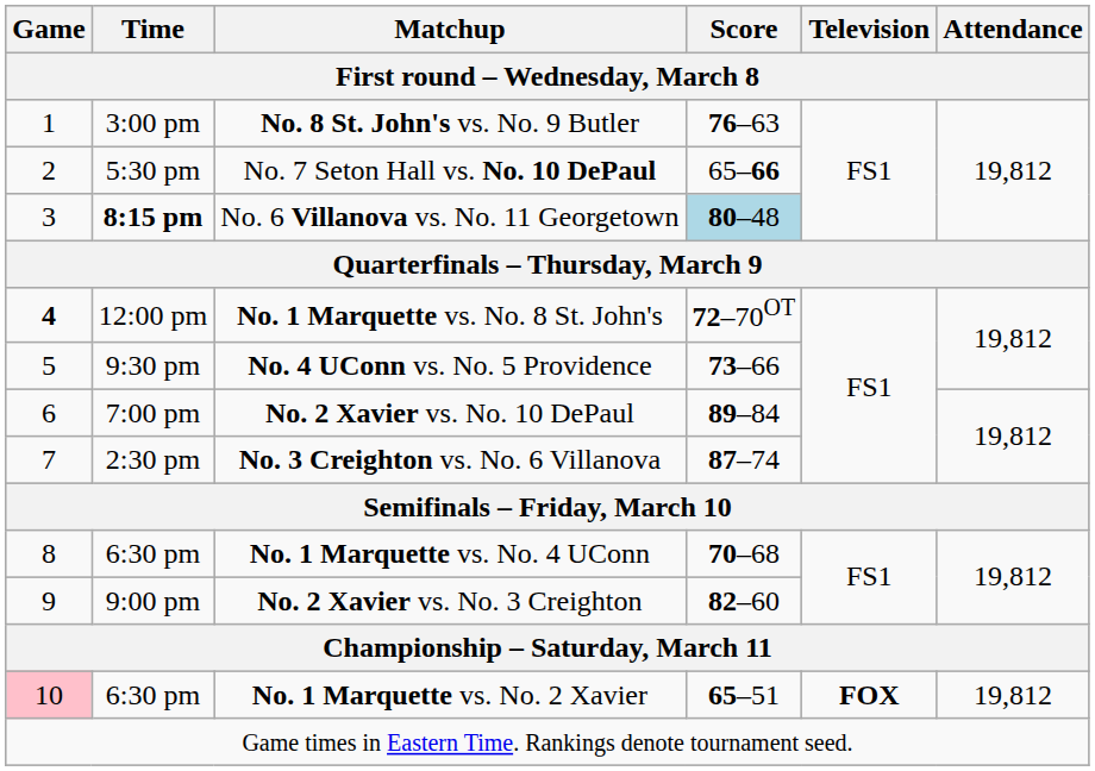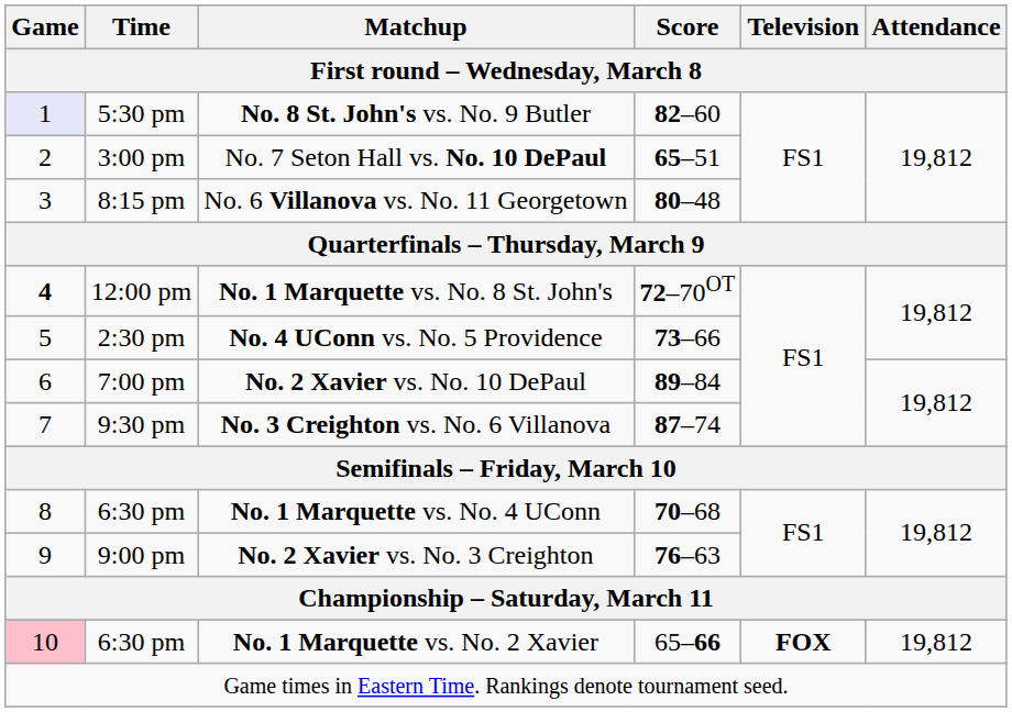 <table class="wikitable" style="font-size: 95%;text-align:center">
 <tr>
 <th>Game</th>
 <th>Time</th>
 <th>Matchup</th>
 <th>Score</th>
 <th>Television</th>
 <th>Attendance</th>
 </tr>
 <tr>
 <th colspan="6">First round – Wednesday, March 8</th>
 </tr>
 <tr>
-<td>1</td>
-<td>3:00 pm</td>
+<td style="background: lavender;">1</td>
+<td>5:30 pm</td>
 <td><strong>No. 8 St. John's</strong> vs. No. 9 Butler</td>
-<td><strong>76</strong>–63</td>
+<td><strong>82</strong>–60</td>
 <td rowspan="3">FS1</td>
 <td rowspan="3">19,812</td>
 </tr>
 <tr>
 <td>2</td>
-<td>5:30 pm</td>
+<td>3:00 pm</td>
 <td>No. 7 Seton Hall vs. <strong>No. 10 DePaul</strong></td>
-<td>65–<strong>66</strong></td>
+<td><strong>65</strong>–51</td>
 </tr>
 <tr>
 <td>3</td>
-<td><strong>8:15 pm</strong></td>
+<td>8:15 pm</td>
 <td>No. 6 <strong>Villanova</strong> vs. No. 11 Georgetown</td>
-<td style="background: lightblue;"><strong>80</strong>–48</td>
+<td><strong>80</strong>–48</td>
 </tr>
 <tr>
 <th colspan="6">Quarterfinals – Thursday, March 9</th>
 </tr>
 <tr>
 <td><strong>4</strong></td>
 <td>12:00 pm</td>
 <td><strong>No. 1 Marquette</strong> vs. No. 8 St. John's</td>
 <td><strong>72</strong>–70<sup>OT</sup></td>
 <td rowspan="4">FS1</td>
 <td rowspan="2">19,812</td>
 </tr>
 <tr>
 <td>5</td>
-<td>9:30 pm</td>
+<td>2:30 pm</td>
 <td><strong>No. 4  UConn</strong> vs. No. 5 Providence</td>
 <td><strong>73</strong>–66</td>
 </tr>
 <tr>
 <td>6</td>
 <td>7:00 pm</td>
 <td><strong>No. 2 Xavier</strong> vs. No. 10 DePaul</td>
 <td><strong>89</strong>–84</td>
 <td rowspan="2">19,812</td>
 </tr>
 <tr>
 <td>7</td>
-<td>2:30 pm</td>
+<td>9:30 pm</td>
 <td><strong>No. 3 Creighton</strong> vs. No. 6 Villanova</td>
 <td><strong>87</strong>–74</td>
 </tr>
 <tr>
 <th colspan="6">Semifinals – Friday, March 10</th>
 </tr>
 <tr>
 <td>8</td>
 <td>6:30 pm</td>
 <td><strong>No. 1 Marquette</strong> vs. No. 4 UConn</td>
 <td><strong>70</strong>–68</td>
 <td rowspan="2">FS1</td>
 <td rowspan="2">19,812</td>
 </tr>
 <tr>
 <td>9</td>
 <td>9:00 pm</td>
 <td><strong>No. 2 Xavier</strong> vs. No. 3 Creighton</td>
-<td><strong>82</strong>–60</td>
+<td><strong>76</strong>–63</td>
 </tr>
 <tr>
 <th colspan="6">Championship – Saturday, March 11</th>
 </tr>
 <tr>
 <td style="background: pink;">10</td>
 <td>6:30 pm</td>
 <td><strong>No. 1 Marquette</strong> vs. No. 2 Xavier</td>
-<td><strong>65</strong>–51</td>
+<td>65–<strong>66</strong></td>
 <td><strong>FOX</strong></td>
 <td>19,812</td>
 </tr>
 <tr>
 <td colspan="6"><small>Game times in <a href='#'>Eastern Time</a>. Rankings denote tournament seed.</small></td>
 </tr>
 </table>
